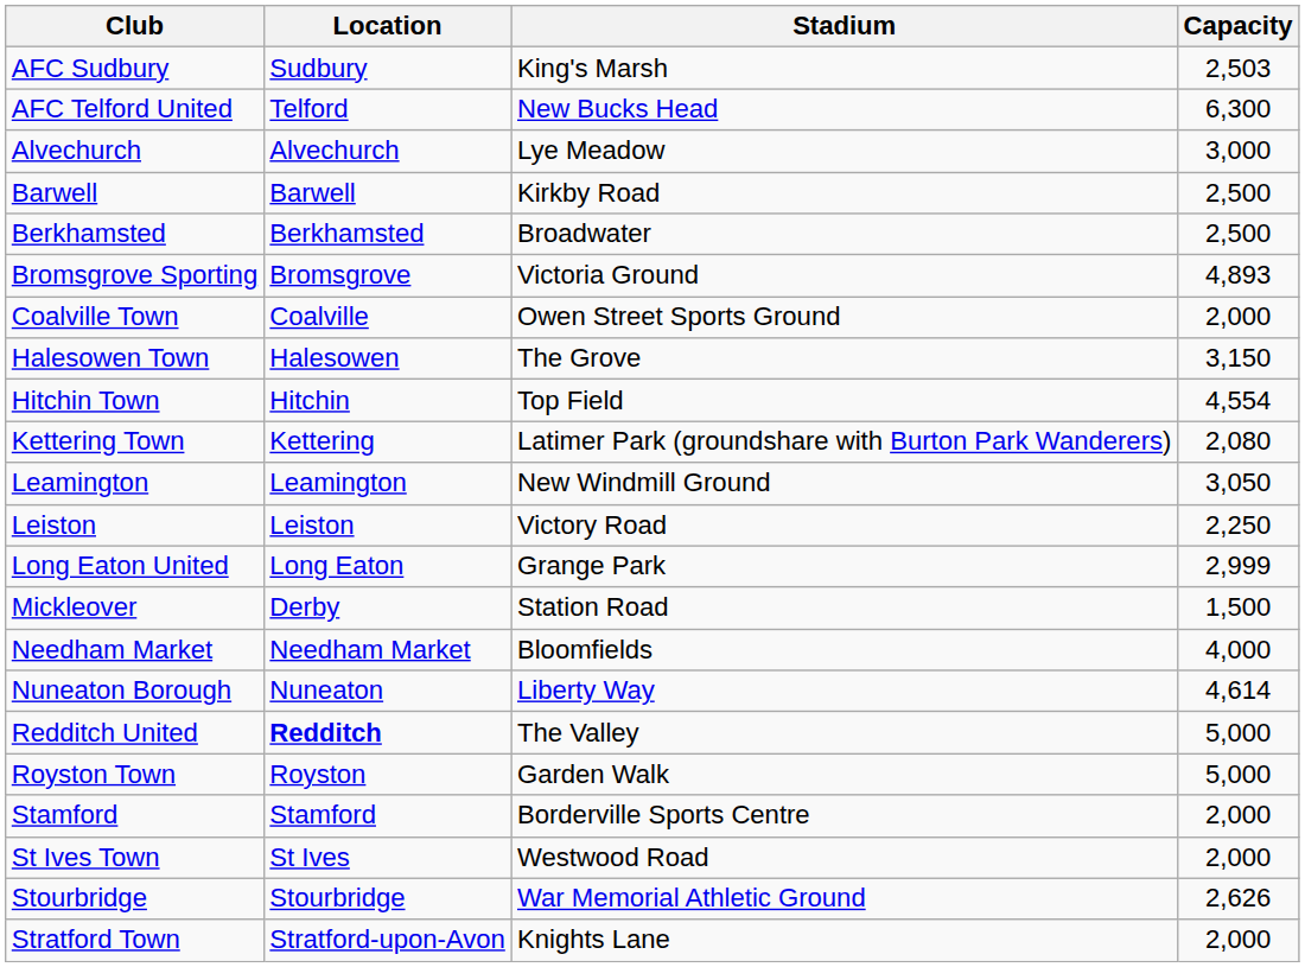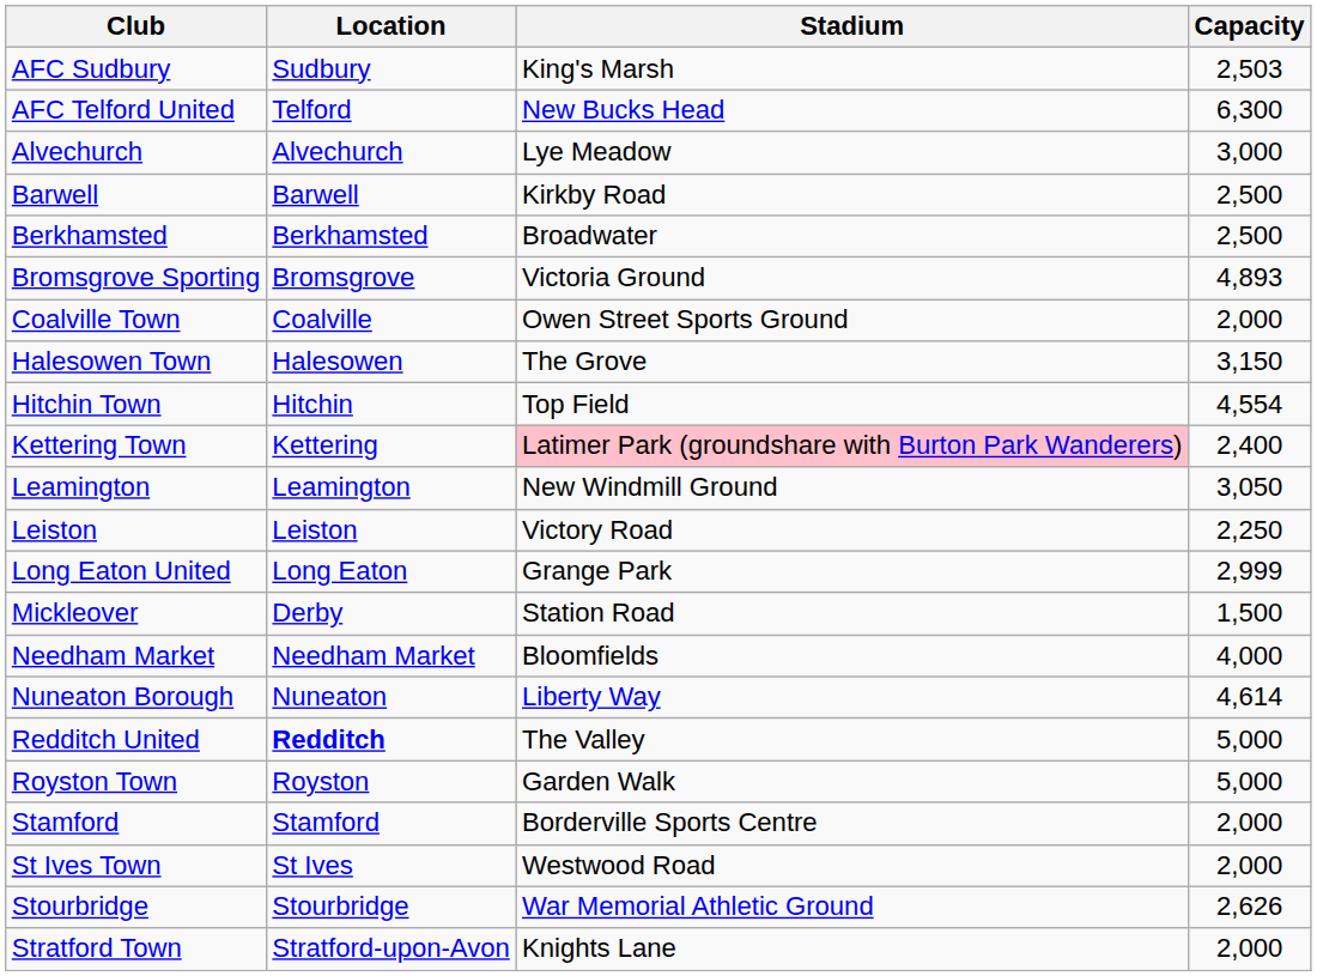 <table class="wikitable sortable">
 <tr>
 <th>Club</th>
 <th>Location</th>
 <th>Stadium</th>
 <th>Capacity</th>
 </tr>
 <tr>
 <td><a href='#'>AFC Sudbury</a></td>
 <td><a href='#'>Sudbury</a></td>
 <td>King's Marsh</td>
 <td style="text-align:center;">2,503</td>
 </tr>
 <tr>
 <td><a href='#'>AFC Telford United</a></td>
 <td><a href='#'>Telford</a></td>
 <td><a href='#'>New Bucks Head</a></td>
 <td align="center">6,300</td>
 </tr>
 <tr>
 <td><a href='#'>Alvechurch</a></td>
 <td><a href='#'>Alvechurch</a></td>
 <td>Lye Meadow</td>
 <td align="center">3,000</td>
 </tr>
 <tr>
 <td><a href='#'>Barwell</a></td>
 <td><a href='#'>Barwell</a></td>
 <td>Kirkby Road</td>
 <td align="center">2,500</td>
 </tr>
 <tr>
 <td><a href='#'>Berkhamsted</a></td>
 <td><a href='#'>Berkhamsted</a></td>
 <td>Broadwater</td>
 <td align="center">2,500</td>
 </tr>
 <tr>
 <td><a href='#'>Bromsgrove Sporting</a></td>
 <td><a href='#'>Bromsgrove</a></td>
 <td>Victoria Ground</td>
 <td align="center">4,893</td>
 </tr>
 <tr>
 <td><a href='#'>Coalville Town</a></td>
 <td><a href='#'>Coalville</a></td>
 <td>Owen Street Sports Ground</td>
 <td align="center">2,000</td>
 </tr>
 <tr>
 <td><a href='#'>Halesowen Town</a></td>
 <td><a href='#'>Halesowen</a></td>
 <td>The Grove</td>
 <td align="center">3,150</td>
 </tr>
 <tr>
 <td><a href='#'>Hitchin Town</a></td>
 <td><a href='#'>Hitchin</a></td>
 <td>Top Field</td>
 <td align="center">4,554</td>
 </tr>
 <tr>
 <td><a href='#'>Kettering Town</a></td>
 <td><a href='#'>Kettering</a></td>
-<td>Latimer Park (groundshare with <a href='#'>Burton Park Wanderers</a>)</td>
-<td align="center">2,080</td>
+<td style="background: pink;">Latimer Park (groundshare with <a href='#'>Burton Park Wanderers</a>)</td>
+<td align="center">2,400</td>
 </tr>
 <tr>
 <td><a href='#'>Leamington</a></td>
 <td><a href='#'>Leamington</a></td>
 <td>New Windmill Ground</td>
 <td align="center">3,050</td>
 </tr>
 <tr>
 <td><a href='#'>Leiston</a></td>
 <td><a href='#'>Leiston</a></td>
 <td>Victory Road</td>
 <td align="center">2,250</td>
 </tr>
 <tr>
 <td><a href='#'>Long Eaton United</a></td>
 <td><a href='#'>Long Eaton</a></td>
 <td>Grange Park</td>
 <td align="center">2,999</td>
 </tr>
 <tr>
 <td><a href='#'>Mickleover</a></td>
 <td><a href='#'>Derby</a> </td>
 <td>Station Road</td>
 <td align="center">1,500</td>
 </tr>
 <tr>
 <td><a href='#'>Needham Market</a></td>
 <td><a href='#'>Needham Market</a></td>
 <td>Bloomfields</td>
 <td align="center">4,000</td>
 </tr>
 <tr>
 <td><a href='#'>Nuneaton Borough</a></td>
 <td><a href='#'>Nuneaton</a></td>
 <td><a href='#'>Liberty Way</a></td>
 <td align="center">4,614</td>
 </tr>
 <tr>
 <td><a href='#'>Redditch United</a></td>
 <td><strong><a href='#'>Redditch</a></strong></td>
 <td>The Valley</td>
 <td align="center">5,000</td>
 </tr>
 <tr>
 <td><a href='#'>Royston Town</a></td>
 <td><a href='#'>Royston</a></td>
 <td>Garden Walk</td>
 <td align="center">5,000</td>
 </tr>
 <tr>
 <td><a href='#'>Stamford</a></td>
 <td><a href='#'>Stamford</a></td>
 <td>Borderville Sports Centre</td>
 <td align="center">2,000</td>
 </tr>
 <tr>
 <td><a href='#'>St Ives Town</a></td>
 <td><a href='#'>St Ives</a></td>
 <td>Westwood Road</td>
 <td align="center">2,000</td>
 </tr>
 <tr>
 <td><a href='#'>Stourbridge</a></td>
 <td><a href='#'>Stourbridge</a></td>
 <td><a href='#'>War Memorial Athletic Ground</a></td>
 <td align="center">2,626</td>
 </tr>
 <tr>
 <td><a href='#'>Stratford Town</a></td>
 <td><a href='#'>Stratford-upon-Avon</a></td>
 <td>Knights Lane</td>
 <td align="center">2,000</td>
 </tr>
 </table>
